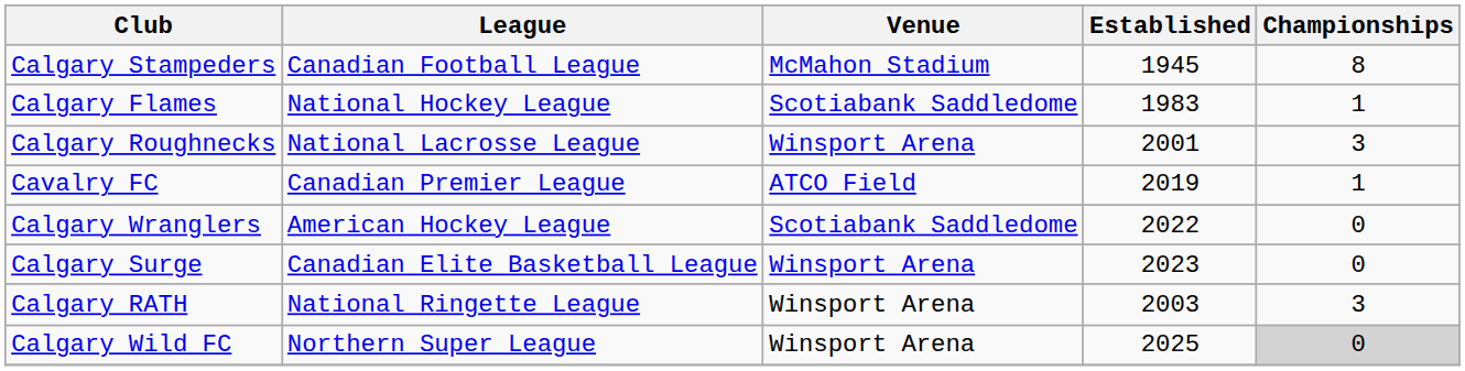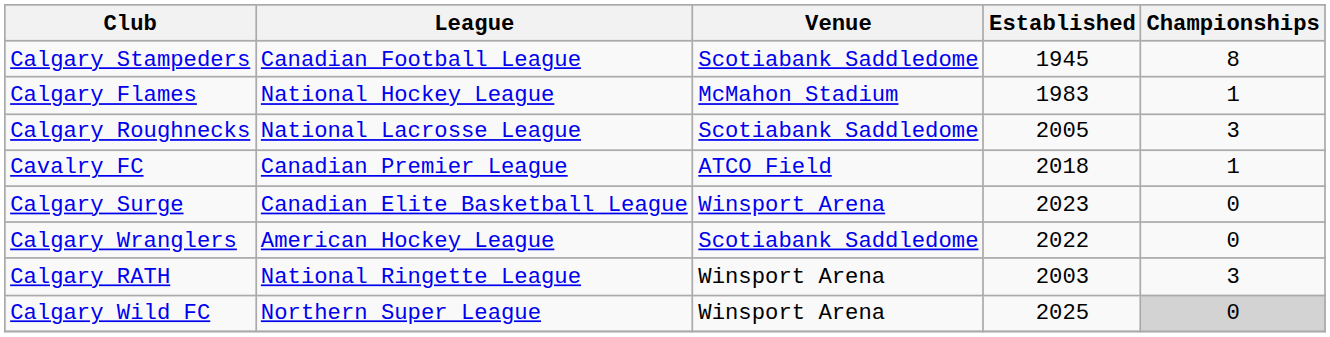 <table class="wikitable">
 <tr>
 <th>Club</th>
 <th>League</th>
 <th>Venue</th>
 <th>Established</th>
 <th>Championships</th>
 </tr>
 <tr>
 <td><a href='#'>Calgary Stampeders</a></td>
 <td><a href='#'>Canadian Football League</a></td>
-<td><a href='#'>McMahon Stadium</a></td>
+<td><a href='#'>Scotiabank Saddledome</a></td>
 <td style="text-align:center">1945</td>
 <td style="text-align:center">8</td>
 </tr>
 <tr>
 <td><a href='#'>Calgary Flames</a></td>
 <td><a href='#'>National Hockey League</a></td>
-<td><a href='#'>Scotiabank Saddledome</a></td>
+<td><a href='#'>McMahon Stadium</a></td>
 <td style="text-align:center">1983</td>
 <td style="text-align:center">1</td>
 </tr>
 <tr>
 <td><a href='#'>Calgary Roughnecks</a></td>
 <td><a href='#'>National Lacrosse League</a></td>
-<td><a href='#'>Winsport Arena</a></td>
-<td style="text-align:center">2001</td>
+<td><a href='#'>Scotiabank Saddledome</a></td>
+<td style="text-align:center">2005</td>
 <td style="text-align:center">3</td>
 </tr>
 <tr>
 <td><a href='#'>Cavalry FC</a></td>
 <td><a href='#'>Canadian Premier League</a></td>
 <td><a href='#'>ATCO Field</a></td>
-<td style="text-align:center">2019</td>
+<td style="text-align:center">2018</td>
 <td style="text-align:center">1</td>
+</tr>
+<tr>
+<td><a href='#'>Calgary Surge</a></td>
+<td><a href='#'>Canadian Elite Basketball League</a></td>
+<td><a href='#'>Winsport Arena</a></td>
+<td style="text-align:center">2023</td>
+<td style="text-align:center">0</td>
 </tr>
 <tr>
 <td><a href='#'>Calgary Wranglers</a></td>
 <td><a href='#'>American Hockey League</a></td>
 <td><a href='#'>Scotiabank Saddledome</a></td>
 <td style="text-align:center">2022</td>
-<td style="text-align:center">0</td>
-</tr>
-<tr>
-<td><a href='#'>Calgary Surge</a></td>
-<td><a href='#'>Canadian Elite Basketball League</a></td>
-<td><a href='#'>Winsport Arena</a></td>
-<td style="text-align:center">2023</td>
 <td style="text-align:center">0</td>
 </tr>
 <tr>
 <td><a href='#'>Calgary RATH</a></td>
 <td><a href='#'>National Ringette League</a></td>
 <td>Winsport Arena</td>
 <td style="text-align:center">2003</td>
 <td style="text-align:center">3</td>
 </tr>
 <tr>
 <td><a href='#'>Calgary Wild FC</a></td>
 <td><a href='#'>Northern Super League</a></td>
 <td>Winsport Arena</td>
 <td style="text-align:center;">2025</td>
 <td style="background: lightgrey; text-align:center;">0</td>
 </tr>
 <tr>
 </tr>
 </table>
